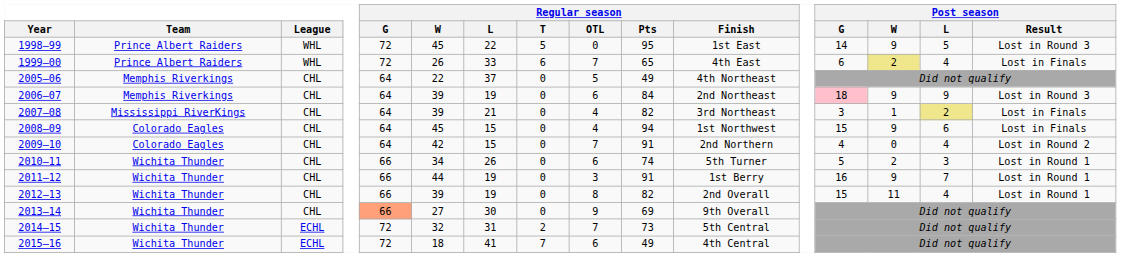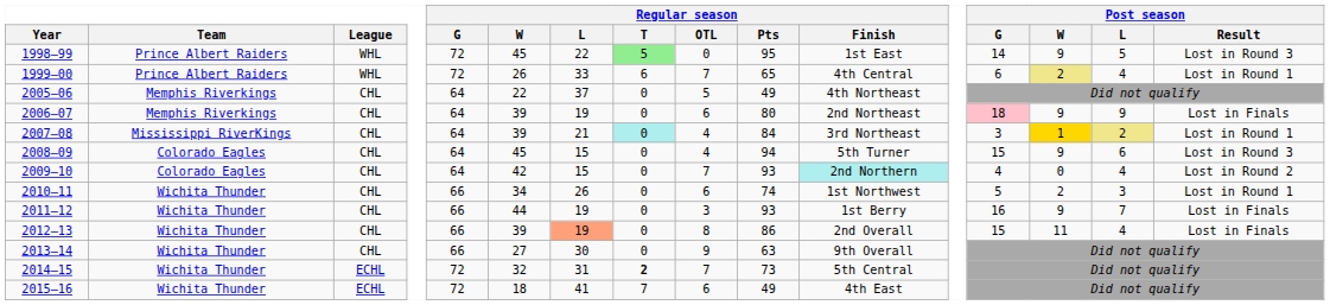 <table class="wikitable" style="text-align:center; width:90%; border:0;">
 <tr>
 <th colspan="3" style="background:white; border:0;"></th>
 <th rowspan="99" style="background:white; border:0;"> </th>
 <th colspan="7"><a href='#'>Regular season</a></th>
 <th rowspan="99" style="background:white; border:0;"> </th>
 <th colspan="4"><a href='#'>Post season</a></th>
 </tr>
 <tr bgcolor="#e0e0e0">
 <th>Year</th>
 <th>Team</th>
 <th>League</th>
 <th>  G  </th>
 <th>  W  </th>
 <th>  L  </th>
 <th>  T  </th>
 <th> OTL </th>
 <th> Pts </th>
 <th>Finish</th>
 <th>  G  </th>
 <th>  W  </th>
 <th>  L  </th>
 <th>Result</th>
 </tr>
 <tr>
 <td><a href='#'>1998–99</a></td>
 <td><a href='#'>Prince Albert Raiders</a></td>
 <td>WHL</td>
 <td>72</td>
 <td>45</td>
 <td>22</td>
-<td>5</td>
+<td style="background: lightgreen;">5</td>
 <td>0</td>
 <td>95</td>
 <td>1st East</td>
 <td>14</td>
 <td>9</td>
 <td>5</td>
 <td>Lost in Round 3</td>
 </tr>
 <tr>
 <td><a href='#'>1999–00</a></td>
 <td><a href='#'>Prince Albert Raiders</a></td>
 <td>WHL</td>
 <td>72</td>
 <td>26</td>
 <td>33</td>
 <td>6</td>
 <td>7</td>
 <td>65</td>
-<td>4th East</td>
+<td>4th Central</td>
 <td>6</td>
 <td style="background: khaki;">2</td>
 <td>4</td>
-<td>Lost in Finals</td>
+<td>Lost in Round 1</td>
 </tr>
 <tr>
 <td><a href='#'>2005–06</a></td>
 <td><a href='#'>Memphis Riverkings</a></td>
 <td>CHL</td>
 <td>64</td>
 <td>22</td>
 <td>37</td>
 <td>0</td>
 <td>5</td>
 <td>49</td>
 <td>4th Northeast</td>
 <td colspan=4 style="background:darkgray;"><em>Did not qualify</em></td>
 </tr>
 <tr>
 <td><a href='#'>2006–07</a></td>
 <td><a href='#'>Memphis Riverkings</a></td>
 <td>CHL</td>
 <td>64</td>
 <td>39</td>
 <td>19</td>
 <td>0</td>
 <td>6</td>
-<td>84</td>
+<td>80</td>
 <td>2nd Northeast</td>
 <td style="background: pink;">18</td>
 <td>9</td>
 <td>9</td>
-<td>Lost in Round 3</td>
+<td>Lost in Finals</td>
 </tr>
 <tr>
 <td><a href='#'>2007–08</a></td>
 <td><a href='#'>Mississippi RiverKings</a></td>
 <td>CHL</td>
 <td>64</td>
 <td>39</td>
 <td>21</td>
-<td>0</td>
+<td style="background: paleturquoise;">0</td>
 <td>4</td>
-<td>82</td>
+<td>84</td>
 <td>3rd Northeast</td>
 <td>3</td>
-<td>1</td>
+<td style="background: gold;">1</td>
 <td style="background: khaki;">2</td>
-<td>Lost in Finals</td>
+<td>Lost in Round 1</td>
 </tr>
 <tr>
 <td><a href='#'>2008–09</a></td>
 <td><a href='#'>Colorado Eagles</a></td>
 <td>CHL</td>
 <td>64</td>
 <td>45</td>
 <td>15</td>
 <td>0</td>
 <td>4</td>
 <td>94</td>
-<td>1st Northwest</td>
+<td>5th Turner</td>
 <td>15</td>
 <td>9</td>
 <td>6</td>
-<td>Lost in Finals</td>
+<td>Lost in Round 3</td>
 </tr>
 <tr>
 <td><a href='#'>2009–10</a></td>
 <td><a href='#'>Colorado Eagles</a></td>
 <td>CHL</td>
 <td>64</td>
 <td>42</td>
 <td>15</td>
 <td>0</td>
 <td>7</td>
-<td>91</td>
-<td>2nd Northern</td>
+<td>93</td>
+<td style="background: paleturquoise;">2nd Northern</td>
 <td>4</td>
 <td>0</td>
 <td>4</td>
 <td>Lost in Round 2</td>
 </tr>
 <tr>
 <td><a href='#'>2010–11</a></td>
 <td><a href='#'>Wichita Thunder</a></td>
 <td>CHL</td>
 <td>66</td>
 <td>34</td>
 <td>26</td>
 <td>0</td>
 <td>6</td>
 <td>74</td>
-<td>5th Turner</td>
+<td>1st Northwest</td>
 <td>5</td>
 <td>2</td>
 <td>3</td>
 <td>Lost in Round 1</td>
 </tr>
 <tr>
 <td><a href='#'>2011–12</a></td>
 <td><a href='#'>Wichita Thunder</a></td>
 <td>CHL</td>
 <td>66</td>
 <td>44</td>
 <td>19</td>
 <td>0</td>
 <td>3</td>
-<td>91</td>
+<td>93</td>
 <td>1st Berry</td>
 <td>16</td>
 <td>9</td>
 <td>7</td>
-<td>Lost in Round 1</td>
+<td>Lost in Finals</td>
 </tr>
 <tr>
 <td><a href='#'>2012–13</a></td>
 <td><a href='#'>Wichita Thunder</a></td>
 <td>CHL</td>
 <td>66</td>
 <td>39</td>
-<td>19</td>
+<td style="background: lightsalmon;">19</td>
 <td>0</td>
 <td>8</td>
-<td>82</td>
+<td>86</td>
 <td>2nd Overall</td>
 <td>15</td>
 <td>11</td>
 <td>4</td>
-<td>Lost in Round 1</td>
+<td>Lost in Finals</td>
 </tr>
 <tr>
 <td><a href='#'>2013–14</a></td>
 <td><a href='#'>Wichita Thunder</a></td>
 <td>CHL</td>
-<td style="background: lightsalmon;">66</td>
+<td>66</td>
 <td>27</td>
 <td>30</td>
 <td>0</td>
 <td>9</td>
-<td>69</td>
+<td>63</td>
 <td>9th Overall</td>
 <td colspan=4 style="background:darkgray;"><em>Did not qualify</em></td>
 </tr>
 <tr>
 <td><a href='#'>2014–15</a></td>
 <td><a href='#'>Wichita Thunder</a></td>
 <td><a href='#'>ECHL</a></td>
 <td>72</td>
 <td>32</td>
 <td>31</td>
-<td>2</td>
+<td><strong>2</strong></td>
 <td>7</td>
 <td>73</td>
 <td>5th Central</td>
 <td colspan=4 style="background:darkgray;"><em>Did not qualify</em></td>
 </tr>
 <tr>
 <td><a href='#'>2015–16</a></td>
 <td><a href='#'>Wichita Thunder</a></td>
 <td><a href='#'>ECHL</a></td>
 <td>72</td>
 <td>18</td>
 <td>41</td>
 <td>7</td>
 <td>6</td>
 <td>49</td>
-<td>4th Central</td>
+<td>4th East</td>
 <td colspan=4 style="background:darkgray;"><em>Did not qualify</em></td>
 </tr>
 </table>
